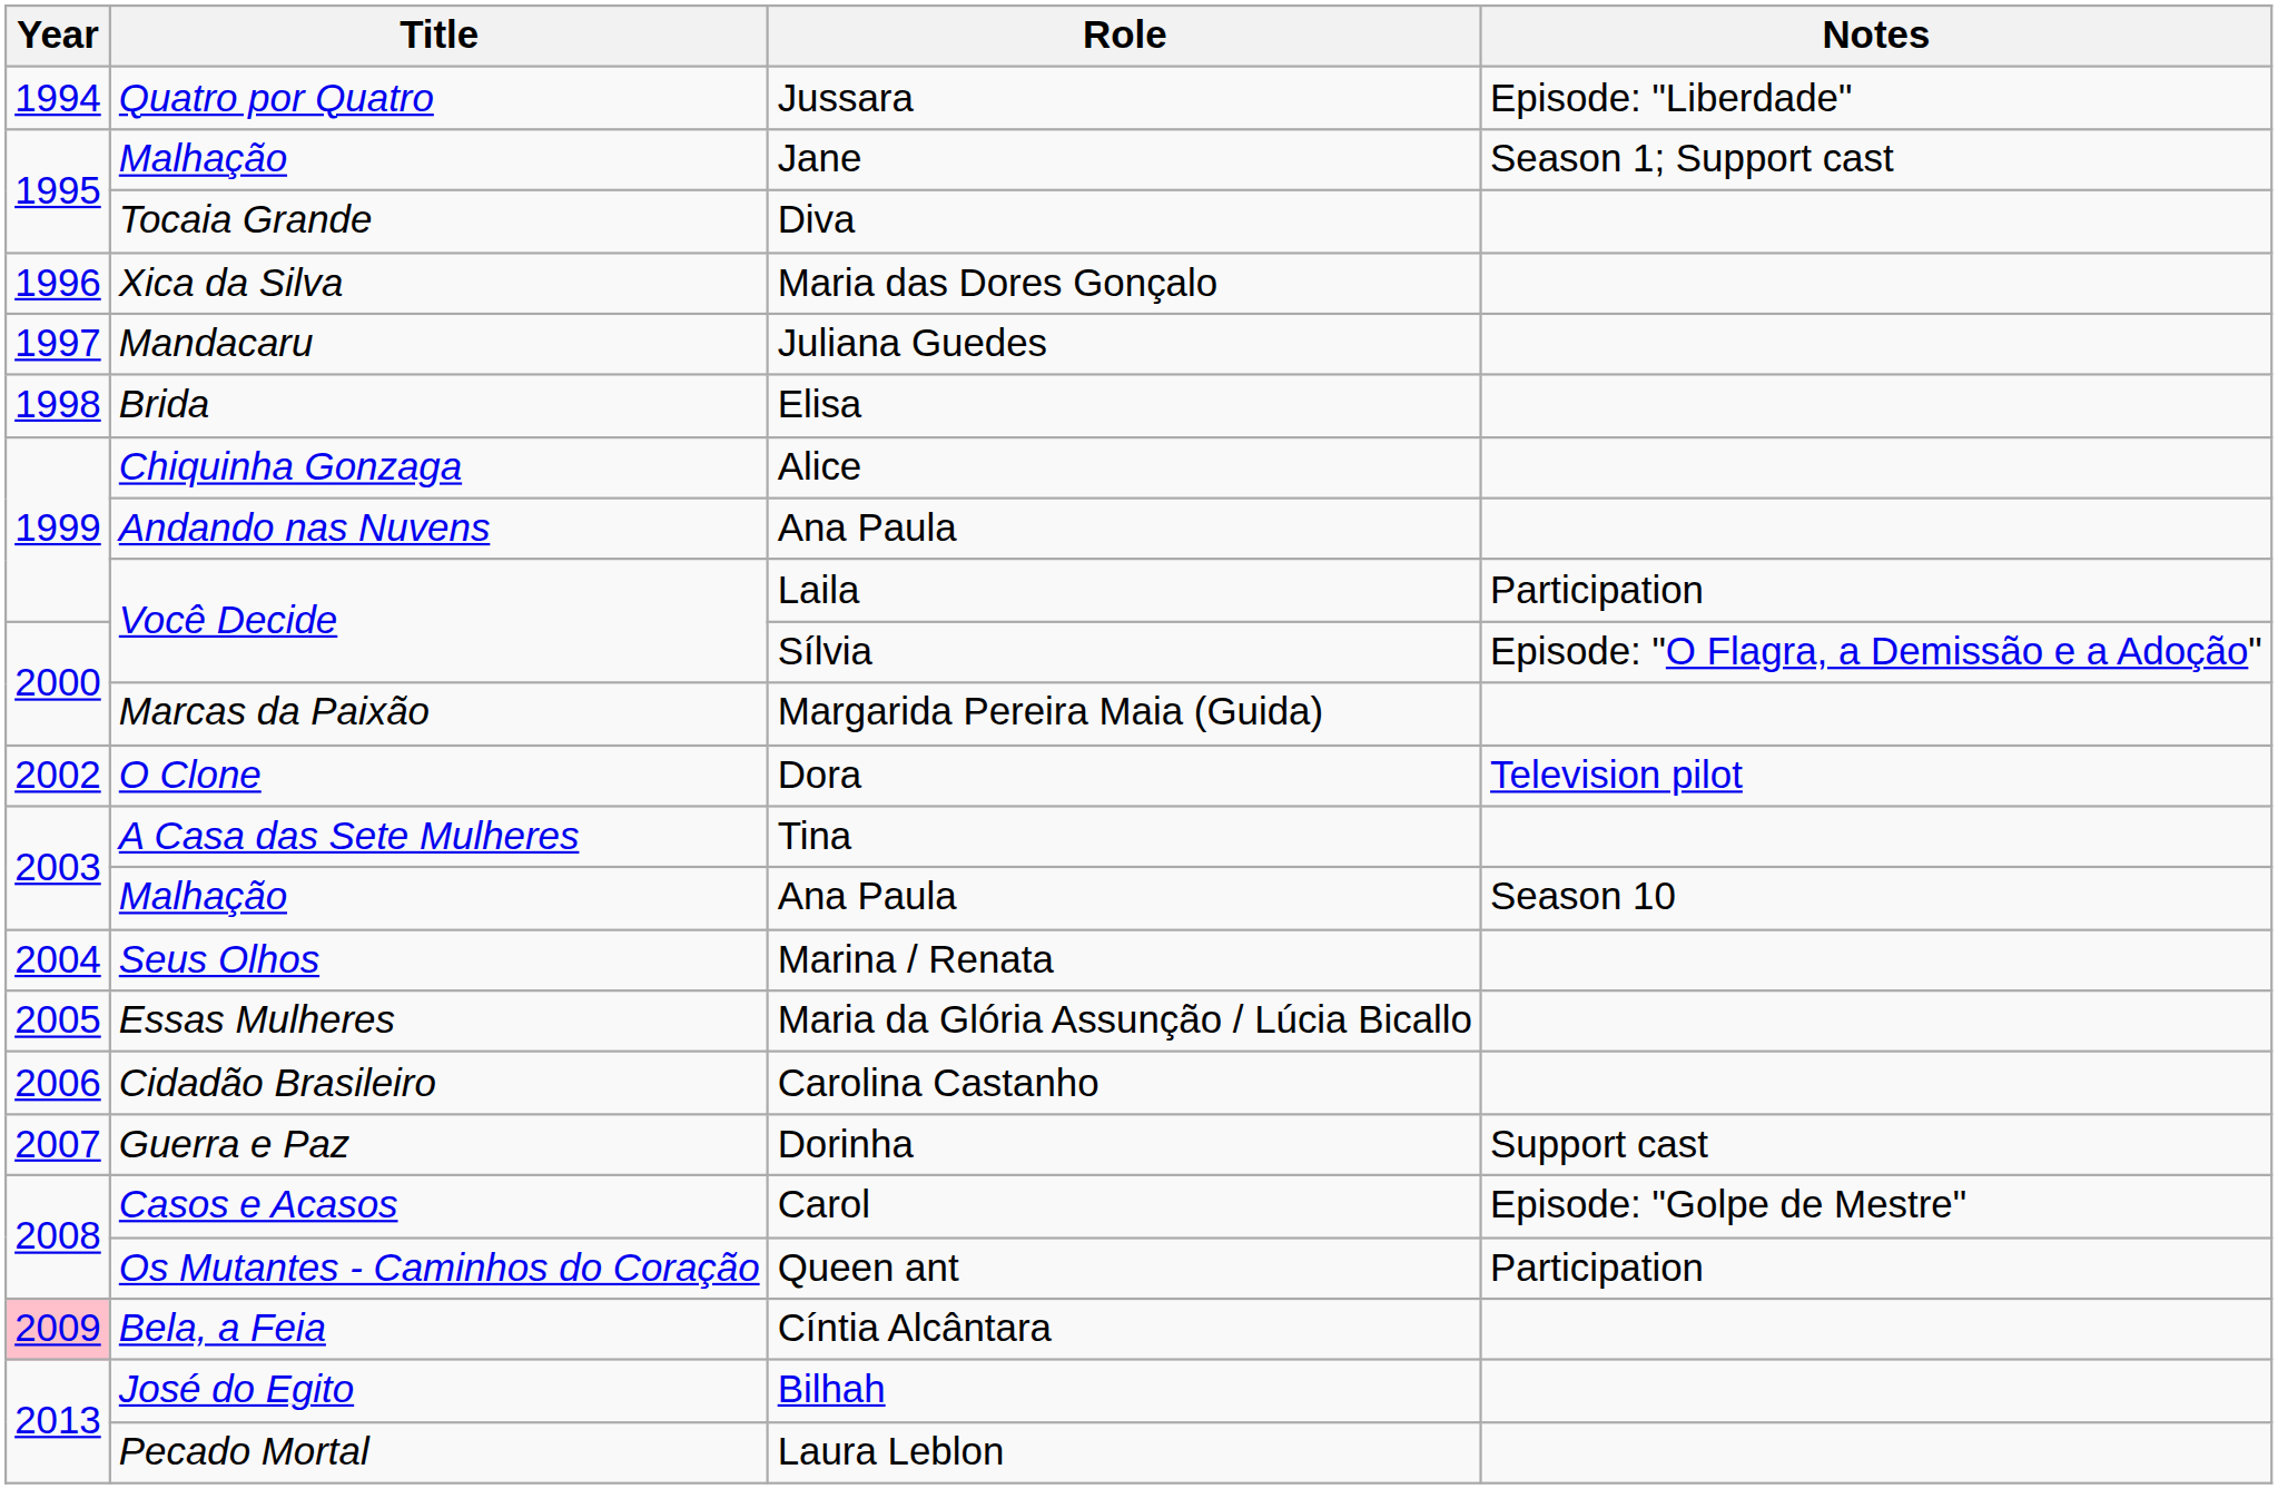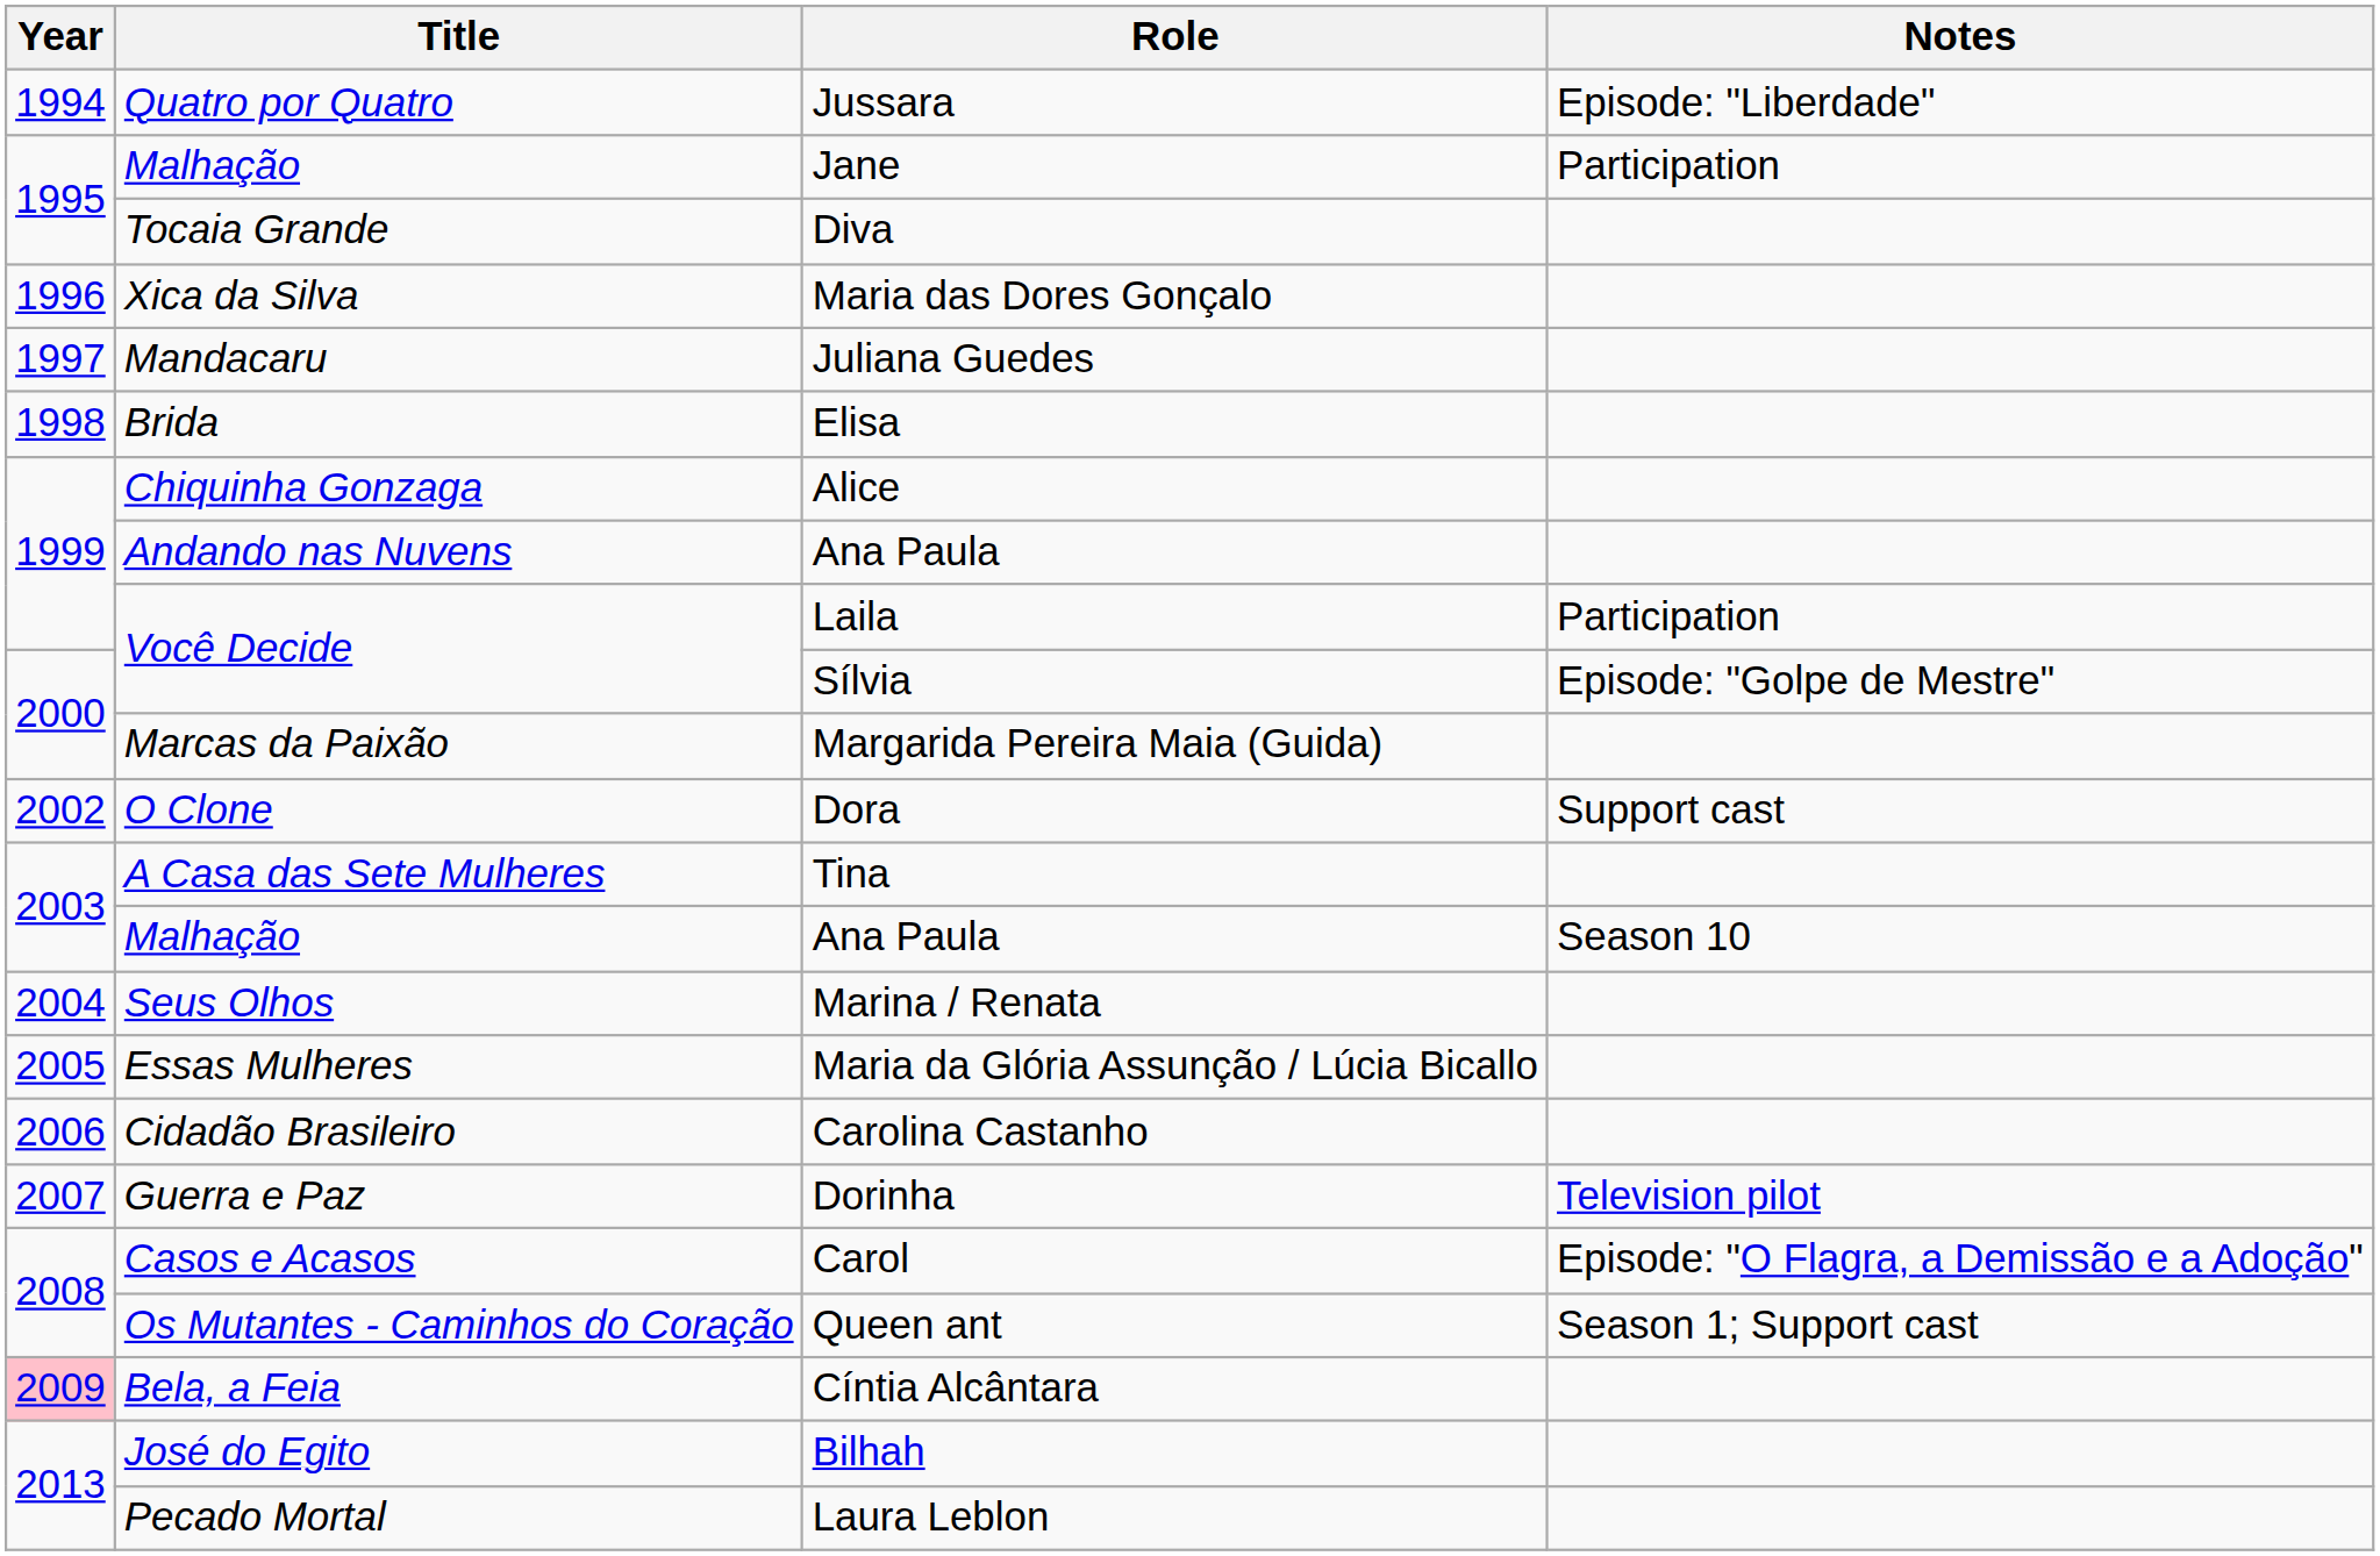 <table class="wikitable">
 <tr>
 <th>Year</th>
 <th>Title</th>
 <th>Role</th>
 <th>Notes</th>
 </tr>
 <tr>
 <td><a href='#'>1994</a></td>
 <td><em><a href='#'>Quatro por Quatro</a></em></td>
 <td>Jussara</td>
 <td>Episode: "Liberdade"</td>
 </tr>
 <tr>
 <td rowspan=2><a href='#'>1995</a></td>
 <td><em><a href='#'>Malhação</a></em></td>
 <td>Jane</td>
-<td>Season 1; Support cast</td>
+<td>Participation</td>
 </tr>
 <tr>
 <td><em>Tocaia Grande</em></td>
 <td>Diva</td>
 <td></td>
 </tr>
 <tr>
 <td><a href='#'>1996</a></td>
 <td><em>Xica da Silva</em></td>
 <td>Maria das Dores Gonçalo</td>
 <td></td>
 </tr>
 <tr>
 <td><a href='#'>1997</a></td>
 <td><em>Mandacaru</em></td>
 <td>Juliana Guedes</td>
 <td></td>
 </tr>
 <tr>
 <td><a href='#'>1998</a></td>
 <td><em>Brida</em></td>
 <td>Elisa</td>
 <td></td>
 </tr>
 <tr>
 <td rowspan=3><a href='#'>1999</a></td>
 <td><em><a href='#'>Chiquinha Gonzaga</a></em></td>
 <td>Alice</td>
 <td></td>
 </tr>
 <tr>
 <td><em><a href='#'>Andando nas Nuvens</a></em></td>
 <td>Ana Paula</td>
 <td></td>
 </tr>
 <tr>
 <td rowspan="2"><em><a href='#'>Você Decide</a></em></td>
 <td>Laila</td>
 <td>Participation</td>
 </tr>
 <tr>
 <td rowspan=2><a href='#'>2000</a></td>
 <td>Sílvia</td>
-<td>Episode: "<a href='#'>O Flagra, a Demissão e a Adoção</a>"</td>
+<td>Episode: "Golpe de Mestre"</td>
 </tr>
 <tr>
 <td><em>Marcas da Paixão</em></td>
 <td>Margarida Pereira Maia (Guida)</td>
 <td></td>
 </tr>
 <tr>
 <td><a href='#'>2002</a></td>
 <td><em><a href='#'>O Clone</a></em></td>
 <td>Dora</td>
-<td><a href='#'>Television pilot</a></td>
+<td>Support cast</td>
 </tr>
 <tr>
 <td rowspan=2><a href='#'>2003</a></td>
 <td><em><a href='#'>A Casa das Sete Mulheres</a></em></td>
 <td>Tina</td>
 <td></td>
 </tr>
 <tr>
 <td><em><a href='#'>Malhação</a></em></td>
 <td>Ana Paula</td>
 <td>Season 10</td>
 </tr>
 <tr>
 <td><a href='#'>2004</a></td>
 <td><em><a href='#'>Seus Olhos</a></em></td>
 <td>Marina / Renata</td>
 <td></td>
 </tr>
 <tr>
 <td><a href='#'>2005</a></td>
 <td><em>Essas Mulheres</em></td>
 <td>Maria da Glória Assunção / Lúcia Bicallo</td>
 <td></td>
 </tr>
 <tr>
 <td><a href='#'>2006</a></td>
 <td><em>Cidadão Brasileiro</em></td>
 <td>Carolina Castanho</td>
 <td></td>
 </tr>
 <tr>
 <td><a href='#'>2007</a></td>
 <td><em>Guerra e Paz</em></td>
 <td>Dorinha</td>
-<td>Support cast</td>
+<td><a href='#'>Television pilot</a></td>
 </tr>
 <tr>
 <td rowspan=2><a href='#'>2008</a></td>
 <td><em><a href='#'>Casos e Acasos</a></em></td>
 <td>Carol</td>
-<td>Episode: "Golpe de Mestre"</td>
+<td>Episode: "<a href='#'>O Flagra, a Demissão e a Adoção</a>"</td>
 </tr>
 <tr>
 <td><em><a href='#'>Os Mutantes - Caminhos do Coração</a></em></td>
 <td>Queen ant</td>
-<td>Participation</td>
+<td>Season 1; Support cast</td>
 </tr>
 <tr>
 <td style="background: pink;"><a href='#'>2009</a></td>
 <td><em><a href='#'>Bela, a Feia</a></em></td>
 <td>Cíntia Alcântara</td>
 <td></td>
 </tr>
 <tr>
 <td rowspan=2><a href='#'>2013</a></td>
 <td><em><a href='#'>José do Egito</a></em></td>
 <td><a href='#'>Bilhah</a></td>
 <td></td>
 </tr>
 <tr>
 <td><em>Pecado Mortal</em></td>
 <td>Laura Leblon</td>
 <td></td>
 </tr>
 </table>
